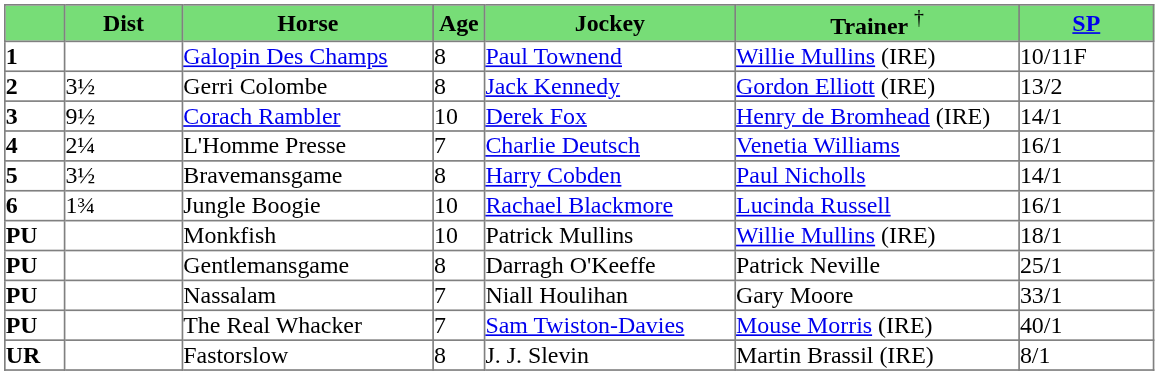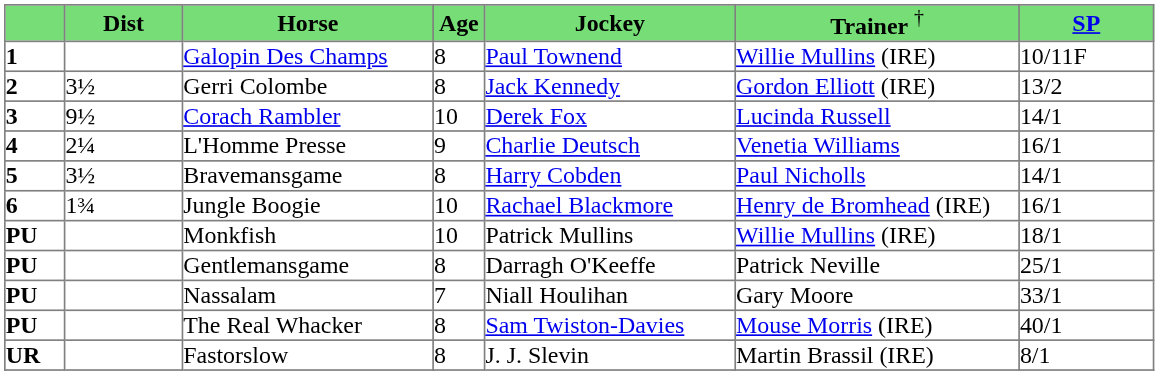 <table border="1" cellpadding="0" style="border-collapse: collapse; font-size:90%">
 <tr bgcolor="#77dd77" align="center">
 <td width="35px"></td>
 <td width="70px"><strong>Dist</strong></td>
 <td width="150px"><strong>Horse</strong></td>
 <td width="30px"><strong>Age</strong></td>
 <td width="150px"><strong>Jockey</strong></td>
 <td width="170px"><strong>Trainer</strong> <sup>†</sup></td>
 <td width="80px"><strong><a href='#'>SP</a></strong></td>
 </tr>
 <tr>
 <td><strong>1</strong></td>
 <td></td>
 <td><a href='#'>Galopin Des Champs</a></td>
 <td>8</td>
 <td><a href='#'>Paul Townend</a></td>
 <td><a href='#'>Willie Mullins</a> (IRE)</td>
 <td>10/11F</td>
 </tr>
 <tr>
 <td><strong>2</strong></td>
 <td>3½</td>
 <td>Gerri Colombe</td>
 <td>8</td>
 <td><a href='#'>Jack Kennedy</a></td>
 <td><a href='#'>Gordon Elliott</a> (IRE)</td>
 <td>13/2</td>
 </tr>
 <tr>
 <td><strong>3</strong></td>
 <td>9½</td>
 <td><a href='#'>Corach Rambler</a></td>
 <td>10</td>
 <td><a href='#'>Derek Fox</a></td>
-<td><a href='#'>Henry de Bromhead</a> (IRE)</td>
+<td><a href='#'>Lucinda Russell</a></td>
 <td>14/1</td>
 </tr>
 <tr>
 <td><strong>4</strong></td>
 <td>2¼</td>
 <td>L'Homme Presse</td>
-<td>7</td>
+<td>9</td>
 <td><a href='#'>Charlie Deutsch</a></td>
 <td><a href='#'>Venetia Williams</a></td>
 <td>16/1</td>
 </tr>
 <tr>
 <td><strong>5</strong></td>
 <td>3½</td>
 <td>Bravemansgame</td>
 <td>8</td>
 <td><a href='#'>Harry Cobden</a></td>
 <td><a href='#'>Paul Nicholls</a></td>
 <td>14/1</td>
 </tr>
 <tr>
 <td><strong>6</strong></td>
 <td>1¾</td>
 <td>Jungle Boogie</td>
 <td>10</td>
 <td><a href='#'>Rachael Blackmore</a></td>
-<td><a href='#'>Lucinda Russell</a></td>
+<td><a href='#'>Henry de Bromhead</a> (IRE)</td>
 <td>16/1</td>
 </tr>
 <tr>
 <td><strong>PU</strong></td>
 <td></td>
 <td>Monkfish</td>
 <td>10</td>
 <td>Patrick Mullins</td>
 <td><a href='#'>Willie Mullins</a> (IRE)</td>
 <td>18/1</td>
 </tr>
 <tr>
 <td><strong>PU</strong></td>
 <td></td>
 <td>Gentlemansgame</td>
 <td>8</td>
 <td>Darragh O'Keeffe</td>
 <td>Patrick Neville</td>
 <td>25/1</td>
 </tr>
 <tr>
 <td><strong>PU</strong></td>
 <td></td>
 <td>Nassalam</td>
 <td>7</td>
 <td>Niall Houlihan</td>
 <td>Gary Moore</td>
 <td>33/1</td>
 </tr>
 <tr>
 <td><strong>PU</strong></td>
 <td></td>
 <td>The Real Whacker</td>
-<td>7</td>
+<td>8</td>
 <td><a href='#'>Sam Twiston-Davies</a></td>
 <td><a href='#'>Mouse Morris</a> (IRE)</td>
 <td>40/1</td>
 </tr>
 <tr>
 <td><strong>UR</strong></td>
 <td></td>
 <td>Fastorslow</td>
 <td>8</td>
 <td>J. J. Slevin</td>
 <td>Martin Brassil (IRE)</td>
 <td>8/1</td>
 </tr>
 </table>
